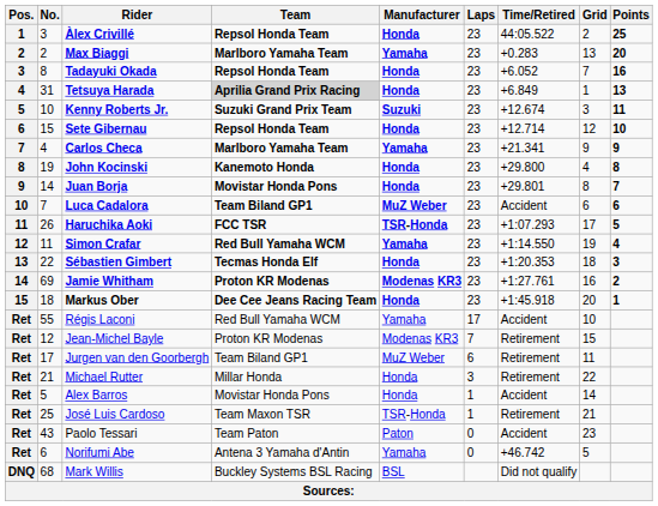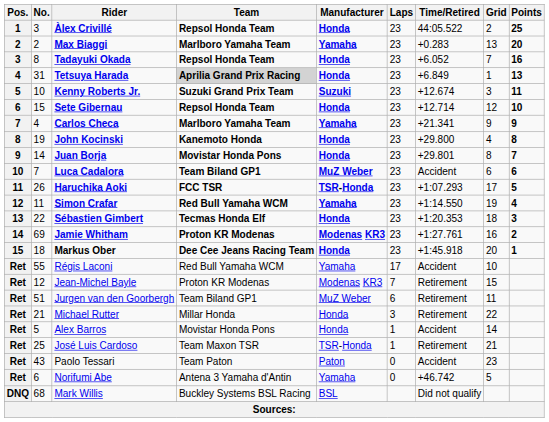 <table class="wikitable" style="font-size: 95%;">
 <tr>
 <th>Pos.</th>
 <th>No.</th>
 <th>Rider</th>
 <th>Team</th>
 <th>Manufacturer</th>
 <th>Laps</th>
 <th>Time/Retired</th>
 <th>Grid</th>
 <th>Points</th>
 </tr>
 <tr>
 <th>1</th>
 <td>3</td>
 <td> <strong><a href='#'>Àlex Crivillé</a></strong></td>
 <td><strong>Repsol Honda Team</strong></td>
 <td><strong><a href='#'>Honda</a></strong></td>
 <td>23</td>
 <td>44:05.522</td>
 <td>2</td>
 <td><strong>25</strong></td>
 </tr>
 <tr>
 <th>2</th>
 <td>2</td>
 <td> <strong><a href='#'>Max Biaggi</a></strong></td>
 <td><strong>Marlboro Yamaha Team</strong></td>
 <td><strong><a href='#'>Yamaha</a></strong></td>
 <td>23</td>
 <td>+0.283</td>
 <td>13</td>
 <td><strong>20</strong></td>
 </tr>
 <tr>
 <th>3</th>
 <td>8</td>
 <td> <strong><a href='#'>Tadayuki Okada</a></strong></td>
 <td><strong>Repsol Honda Team</strong></td>
 <td><strong><a href='#'>Honda</a></strong></td>
 <td>23</td>
 <td>+6.052</td>
 <td>7</td>
 <td><strong>16</strong></td>
 </tr>
 <tr>
 <th>4</th>
 <td>31</td>
 <td> <strong><a href='#'>Tetsuya Harada</a></strong></td>
 <td style="background: lightgrey;"><strong>Aprilia Grand Prix Racing</strong></td>
 <td><strong><a href='#'>Honda</a></strong></td>
 <td>23</td>
 <td>+6.849</td>
 <td>1</td>
 <td><strong>13</strong></td>
 </tr>
 <tr>
 <th>5</th>
 <td>10</td>
 <td> <strong><a href='#'>Kenny Roberts Jr.</a></strong></td>
 <td><strong>Suzuki Grand Prix Team</strong></td>
 <td><strong><a href='#'>Suzuki</a></strong></td>
 <td>23</td>
 <td>+12.674</td>
 <td>3</td>
 <td><strong>11</strong></td>
 </tr>
 <tr>
 <th>6</th>
 <td>15</td>
 <td> <strong><a href='#'>Sete Gibernau</a></strong></td>
 <td><strong>Repsol Honda Team</strong></td>
 <td><strong><a href='#'>Honda</a></strong></td>
 <td>23</td>
 <td>+12.714</td>
 <td>12</td>
 <td><strong>10</strong></td>
 </tr>
 <tr>
 <th>7</th>
 <td>4</td>
 <td> <strong><a href='#'>Carlos Checa</a></strong></td>
 <td><strong>Marlboro Yamaha Team</strong></td>
 <td><strong><a href='#'>Yamaha</a></strong></td>
 <td>23</td>
 <td>+21.341</td>
 <td>9</td>
 <td><strong>9</strong></td>
 </tr>
 <tr>
 <th>8</th>
 <td>19</td>
 <td> <strong><a href='#'>John Kocinski</a></strong></td>
 <td><strong>Kanemoto Honda</strong></td>
 <td><strong><a href='#'>Honda</a></strong></td>
 <td>23</td>
 <td>+29.800</td>
 <td>4</td>
 <td><strong>8</strong></td>
 </tr>
 <tr>
 <th>9</th>
 <td>14</td>
 <td> <strong><a href='#'>Juan Borja</a></strong></td>
 <td><strong>Movistar Honda Pons</strong></td>
 <td><strong><a href='#'>Honda</a></strong></td>
 <td>23</td>
 <td>+29.801</td>
 <td>8</td>
 <td><strong>7</strong></td>
 </tr>
 <tr>
 <th>10</th>
 <td>7</td>
 <td> <strong><a href='#'>Luca Cadalora</a></strong></td>
 <td><strong>Team Biland GP1</strong></td>
 <td><strong><a href='#'>MuZ Weber</a></strong></td>
 <td>23</td>
 <td>Accident</td>
 <td>6</td>
 <td><strong>6</strong></td>
 </tr>
 <tr>
 <th>11</th>
 <td>26</td>
 <td> <strong><a href='#'>Haruchika Aoki</a></strong></td>
 <td><strong>FCC TSR</strong></td>
 <td><strong><a href='#'>TSR</a>-<a href='#'>Honda</a></strong></td>
 <td>23</td>
 <td>+1:07.293</td>
 <td>17</td>
 <td><strong>5</strong></td>
 </tr>
 <tr>
 <th>12</th>
 <td>11</td>
 <td> <strong><a href='#'>Simon Crafar</a></strong></td>
 <td><strong>Red Bull Yamaha WCM</strong></td>
 <td><strong><a href='#'>Yamaha</a></strong></td>
 <td>23</td>
 <td>+1:14.550</td>
 <td>19</td>
 <td><strong>4</strong></td>
 </tr>
 <tr>
 <th>13</th>
 <td>22</td>
 <td> <strong><a href='#'>Sébastien Gimbert</a></strong></td>
 <td><strong>Tecmas Honda Elf</strong></td>
 <td><strong><a href='#'>Honda</a></strong></td>
 <td>23</td>
 <td>+1:20.353</td>
 <td>18</td>
 <td><strong>3</strong></td>
 </tr>
 <tr>
 <th>14</th>
 <td>69</td>
 <td> <strong><a href='#'>Jamie Whitham</a></strong></td>
 <td><strong>Proton KR Modenas</strong></td>
 <td><strong><a href='#'>Modenas</a> <a href='#'>KR3</a></strong></td>
 <td>23</td>
 <td>+1:27.761</td>
 <td>16</td>
 <td><strong>2</strong></td>
 </tr>
 <tr>
 <th>15</th>
 <td>18</td>
 <td> <strong>Markus Ober</strong></td>
 <td><strong>Dee Cee Jeans Racing Team</strong></td>
 <td><strong><a href='#'>Honda</a></strong></td>
 <td>23</td>
 <td>+1:45.918</td>
 <td>20</td>
 <td><strong>1</strong></td>
 </tr>
 <tr>
 <th>Ret</th>
 <td>55</td>
 <td> <a href='#'>Régis Laconi</a></td>
 <td>Red Bull Yamaha WCM</td>
 <td><a href='#'>Yamaha</a></td>
 <td>17</td>
 <td>Accident</td>
 <td>10</td>
 <td></td>
 </tr>
 <tr>
 <th>Ret</th>
 <td>12</td>
 <td> <a href='#'>Jean-Michel Bayle</a></td>
 <td>Proton KR Modenas</td>
 <td><a href='#'>Modenas</a> <a href='#'>KR3</a></td>
 <td>7</td>
 <td>Retirement</td>
 <td>15</td>
 <td></td>
 </tr>
 <tr>
 <th>Ret</th>
-<td>17</td>
+<td>51</td>
 <td> <a href='#'>Jurgen van den Goorbergh</a></td>
 <td>Team Biland GP1</td>
 <td><a href='#'>MuZ Weber</a></td>
 <td>6</td>
 <td>Retirement</td>
 <td>11</td>
 <td></td>
 </tr>
 <tr>
 <th>Ret</th>
 <td>21</td>
 <td> <a href='#'>Michael Rutter</a></td>
 <td>Millar Honda</td>
 <td><a href='#'>Honda</a></td>
 <td>3</td>
 <td>Retirement</td>
 <td>22</td>
 <td></td>
 </tr>
 <tr>
 <th>Ret</th>
 <td>5</td>
 <td> <a href='#'>Alex Barros</a></td>
 <td>Movistar Honda Pons</td>
 <td><a href='#'>Honda</a></td>
 <td>1</td>
 <td>Accident</td>
 <td>14</td>
 <td></td>
 </tr>
 <tr>
 <th>Ret</th>
 <td>25</td>
 <td> <a href='#'>José Luis Cardoso</a></td>
 <td>Team Maxon TSR</td>
 <td><a href='#'>TSR</a>-<a href='#'>Honda</a></td>
 <td>1</td>
 <td>Retirement</td>
 <td>21</td>
 <td></td>
 </tr>
 <tr>
 <th>Ret</th>
 <td>43</td>
 <td> Paolo Tessari</td>
 <td>Team Paton</td>
 <td><a href='#'>Paton</a></td>
 <td>0</td>
 <td>Accident</td>
 <td>23</td>
 <td></td>
 </tr>
 <tr>
 <th>Ret</th>
 <td>6</td>
 <td> <a href='#'>Norifumi Abe</a></td>
 <td>Antena 3 Yamaha d'Antin</td>
 <td><a href='#'>Yamaha</a></td>
 <td>0</td>
 <td>+46.742</td>
 <td>5</td>
 <td></td>
 </tr>
 <tr>
 <th>DNQ</th>
 <td>68</td>
 <td> <a href='#'>Mark Willis</a></td>
 <td>Buckley Systems BSL Racing</td>
 <td><a href='#'>BSL</a></td>
 <td></td>
 <td>Did not qualify</td>
 <td></td>
 <td></td>
 </tr>
 <tr>
 <th colspan=9>Sources: </th>
 </tr>
 </table>
